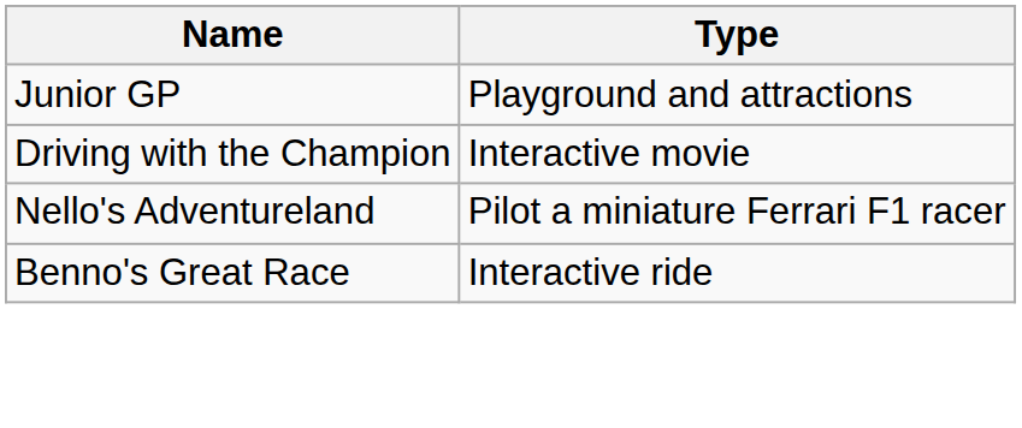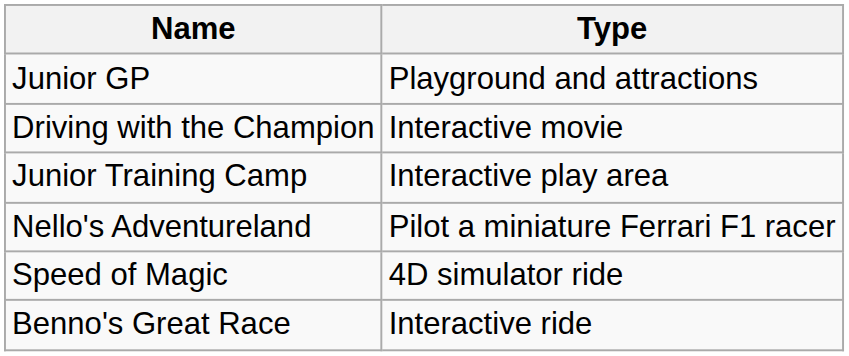 <table class="wikitable">
 <tr>
 <th>Name</th>
 <th>Type</th>
 </tr>
 <tr>
 <td>Junior GP</td>
 <td>Playground and attractions</td>
 </tr>
 <tr>
 <td>Driving with the Champion</td>
 <td>Interactive movie</td>
 </tr>
 <tr>
+<td>Junior Training Camp</td>
+<td>Interactive play area</td>
+</tr>
+<tr>
 <td>Nello's Adventureland</td>
 <td>Pilot a miniature Ferrari F1 racer</td>
+</tr>
+<tr>
+<td>Speed of Magic</td>
+<td>4D simulator ride</td>
 </tr>
 <tr>
 <td>Benno's Great Race</td>
 <td>Interactive ride</td>
 </tr>
 </table>
